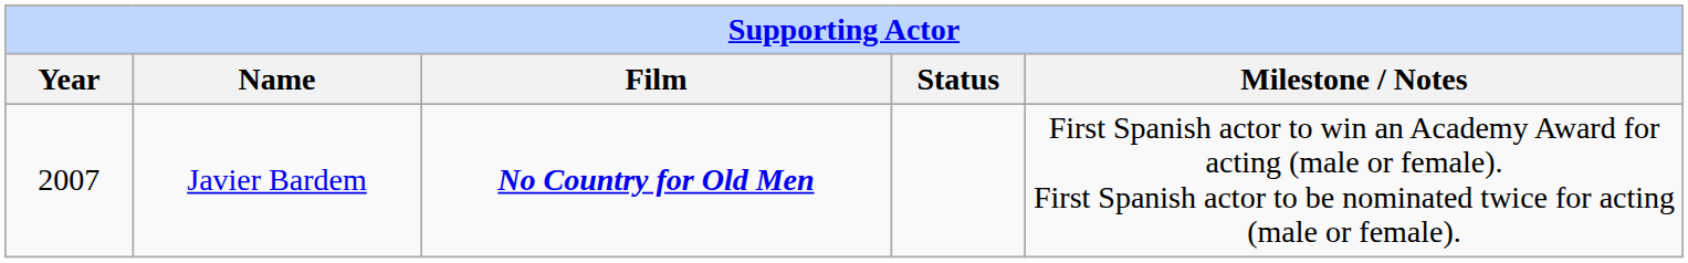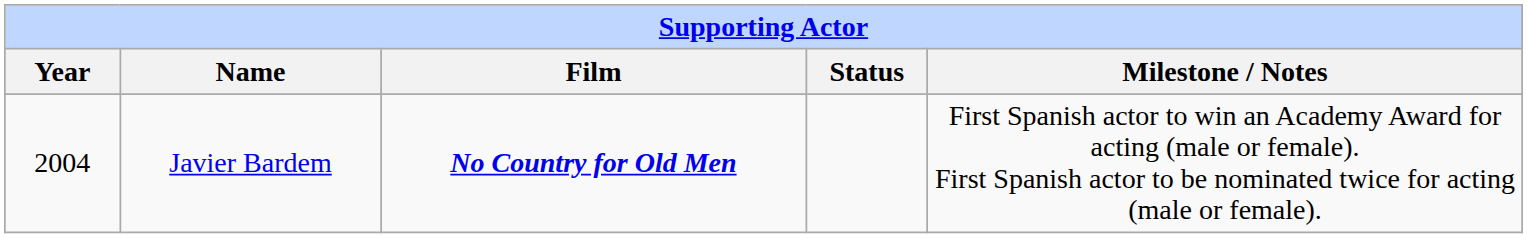 <table class="wikitable" style="text-align: center">
 <tr ---- bgcolor="#bfd7ff">
 <td colspan=5 align=center><strong><a href='#'>Supporting Actor</a></strong></td>
 </tr>
 <tr ---- bgcolor="#ebf5ff">
 <th width="75">Year</th>
 <th width="200">Name</th>
 <th width="350">Film</th>
 <th width="75">Status</th>
 <th width="500">Milestone / Notes</th>
 </tr>
 <tr>
-<td style="text-align: center">2007</td>
+<td style="text-align: center">2004</td>
 <td><a href='#'>Javier Bardem</a></td>
 <td><strong><em><a href='#'>No Country for Old Men</a></em></strong></td>
 <td></td>
 <td>First Spanish actor to win an Academy Award for acting (male or female).<br>First Spanish actor to be nominated twice for acting (male or female).</td>
 </tr>
 </table>
